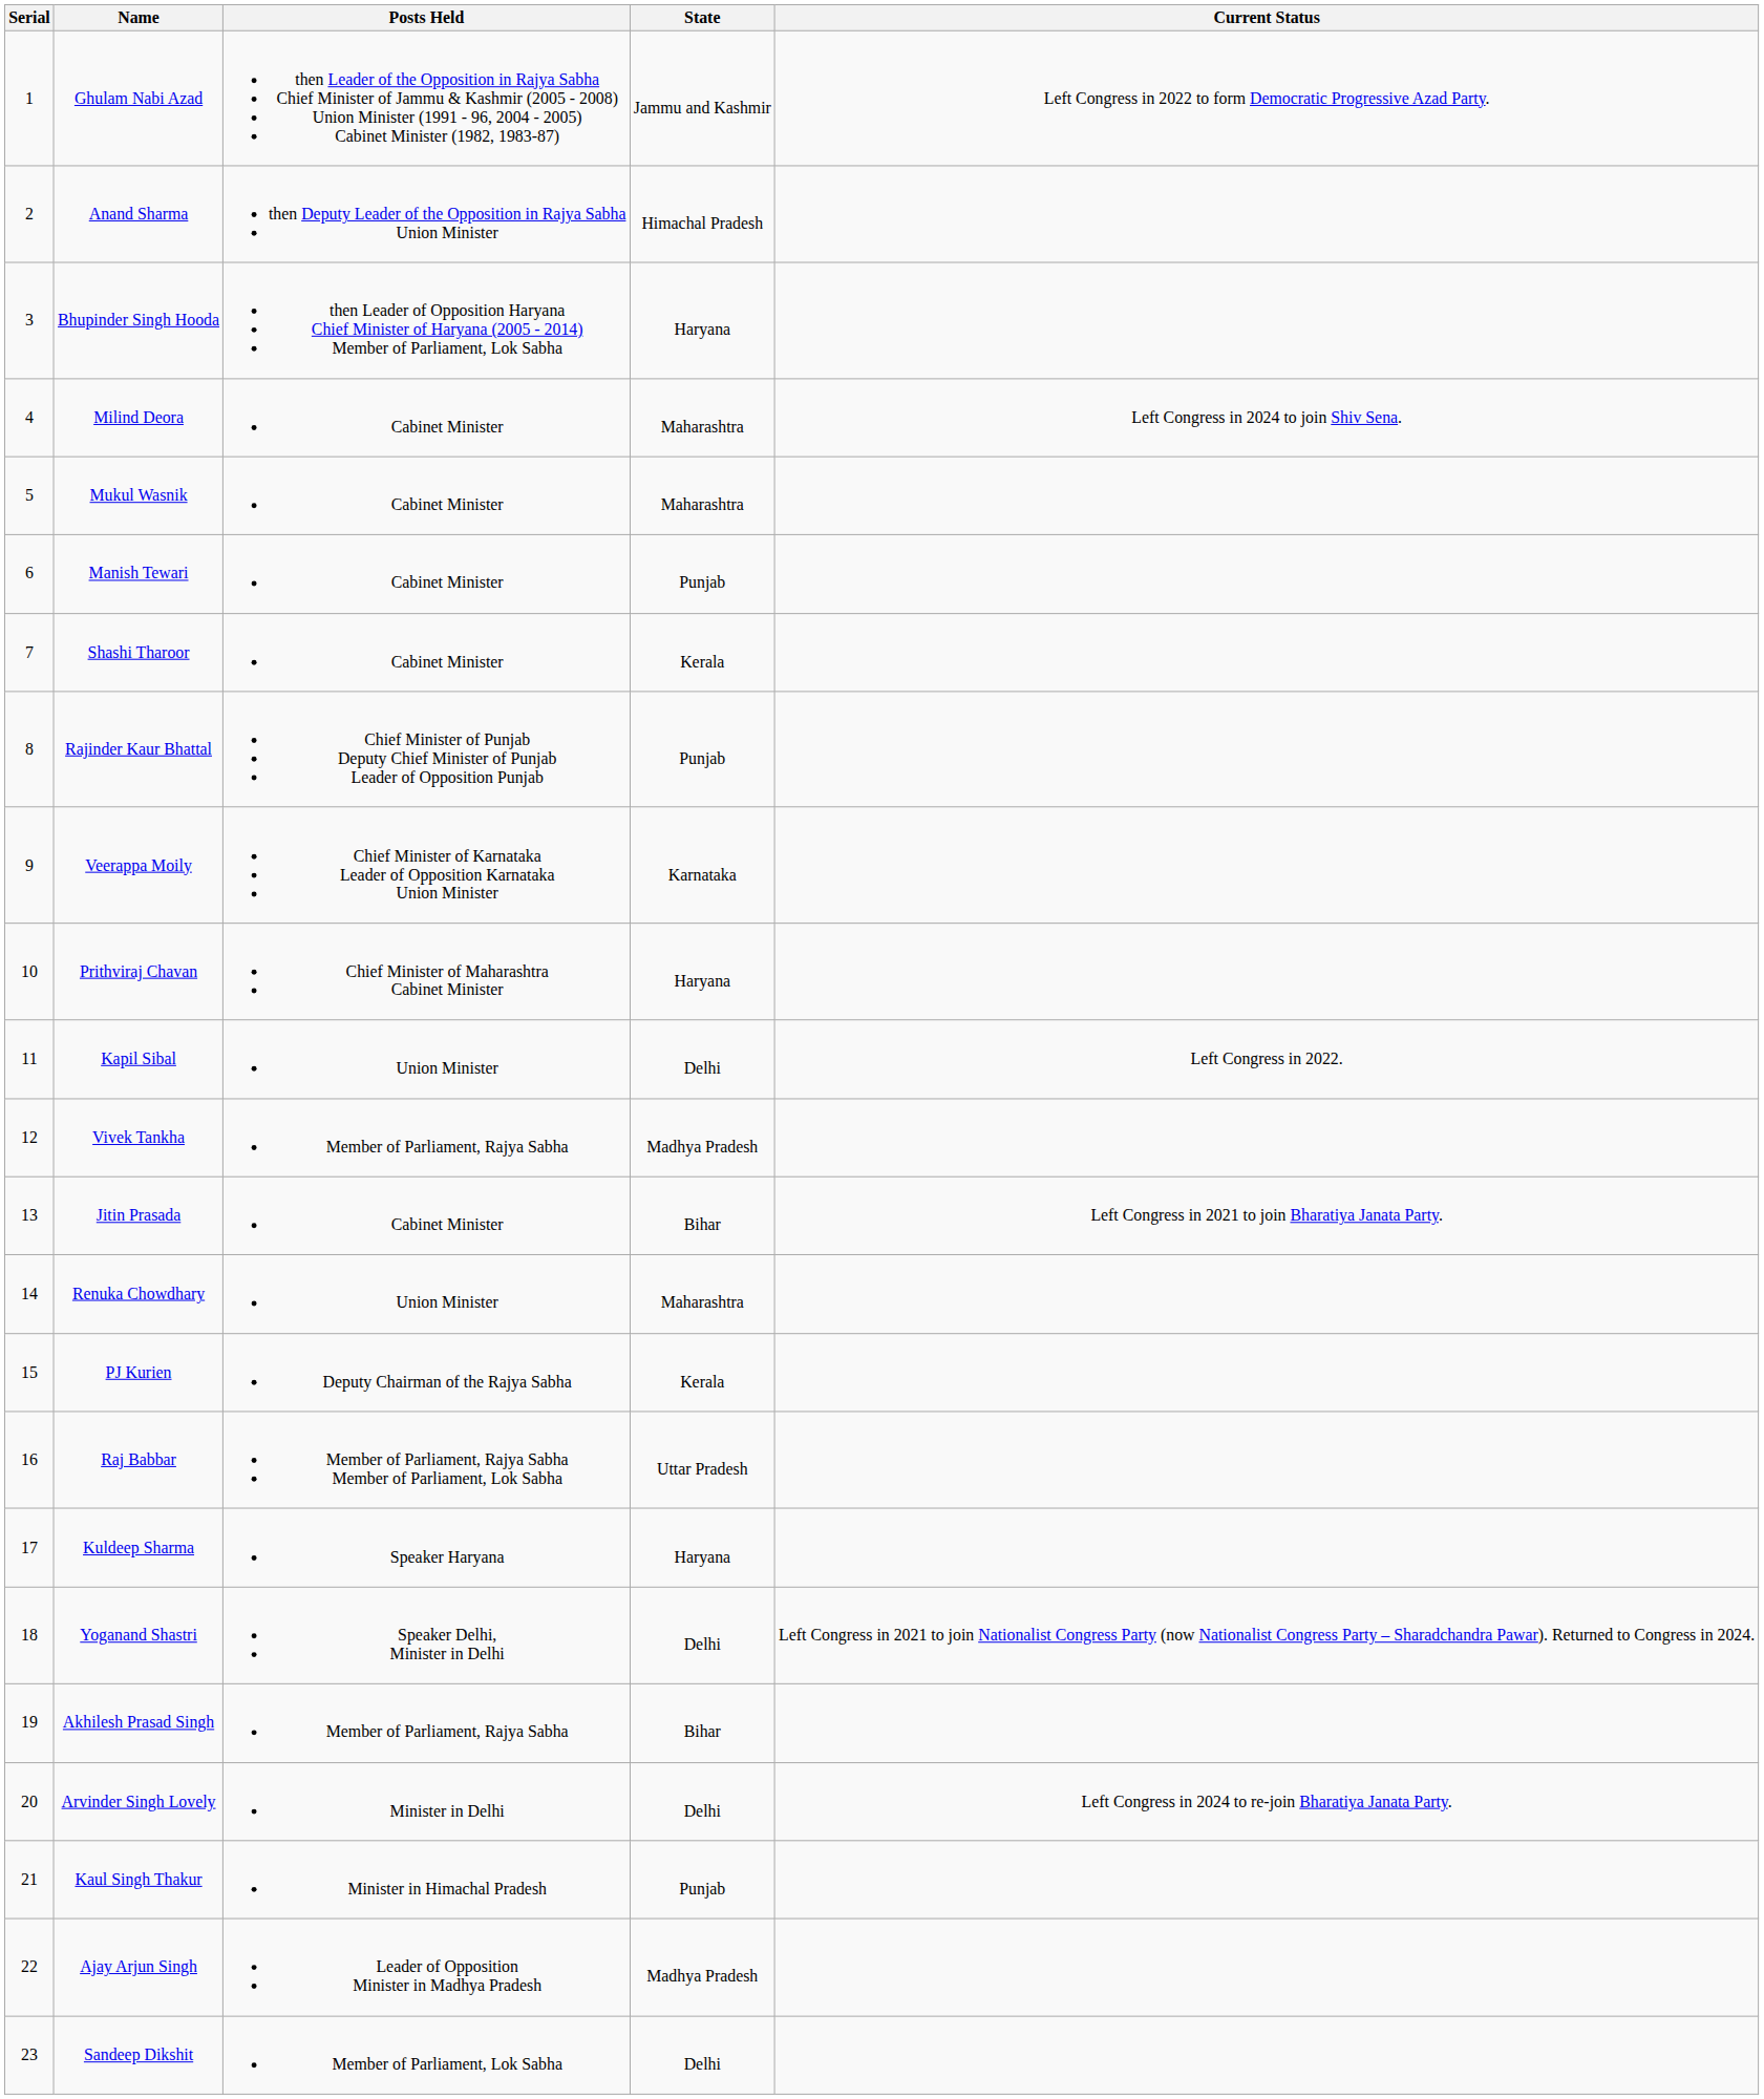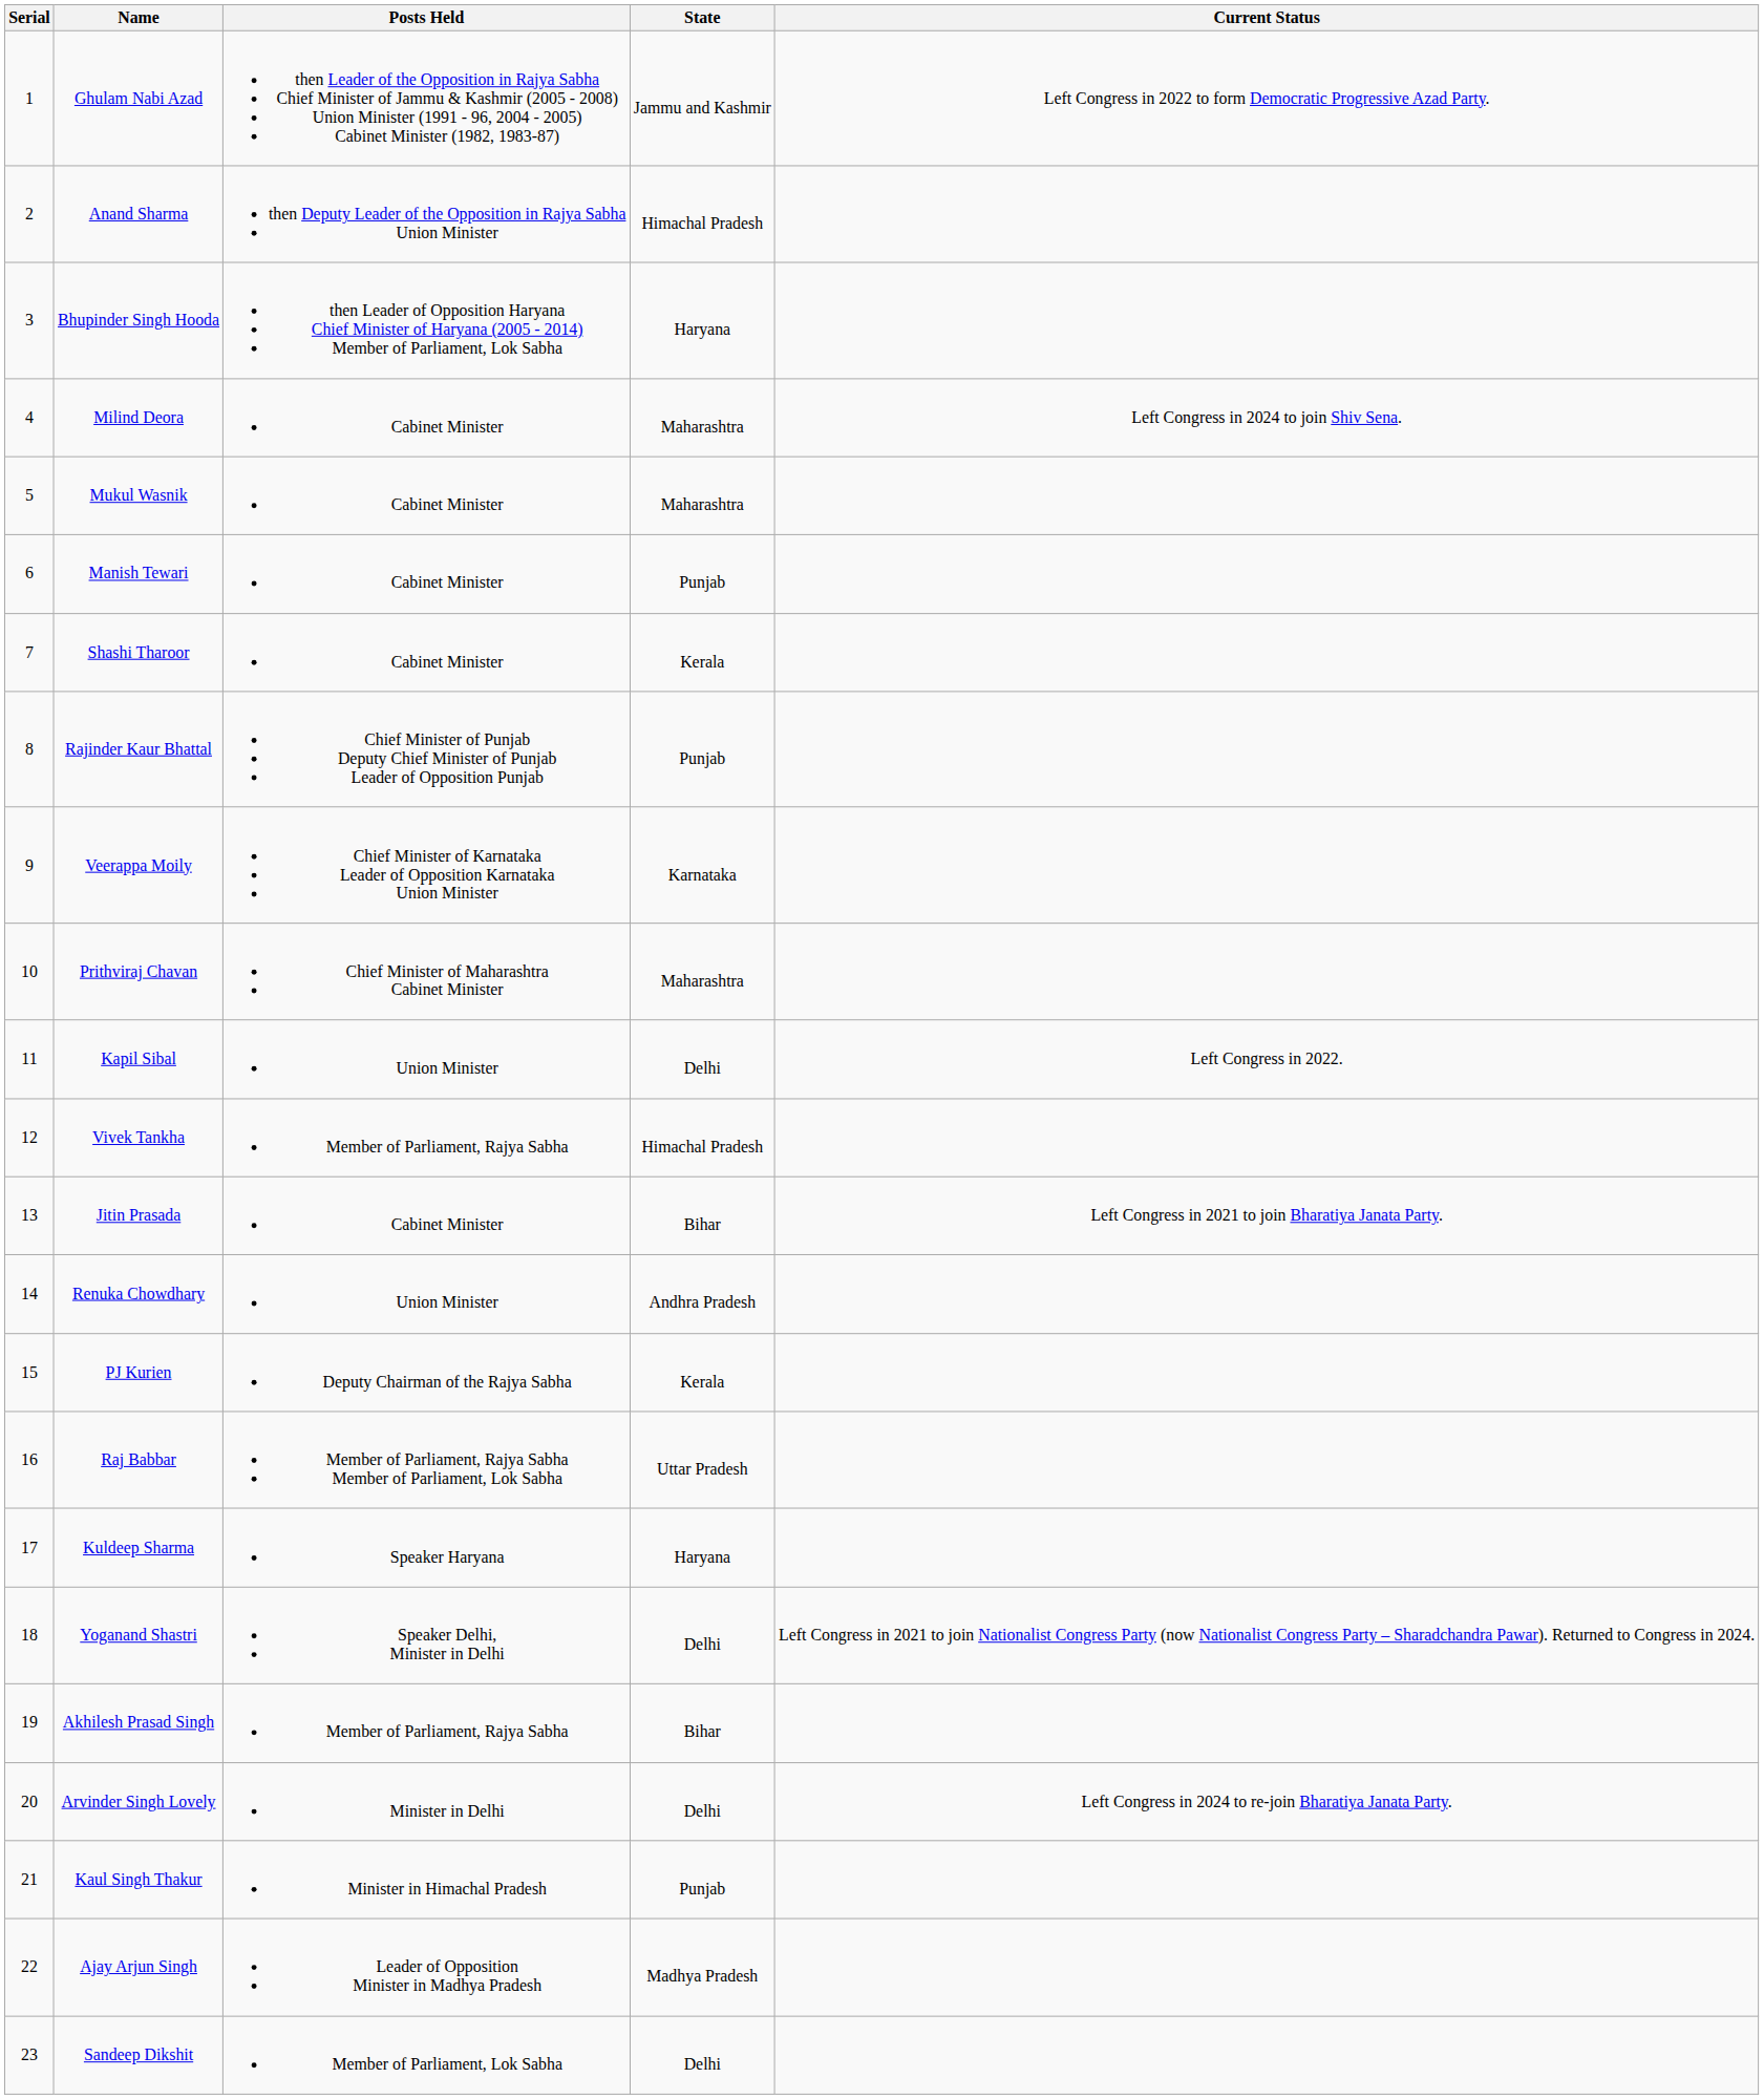 <table class="wikitable sortable" style="text-align:center";>
 <tr>
 <th>Serial</th>
 <th>Name</th>
 <th>Posts Held</th>
 <th>State</th>
 <th>Current Status</th>
 </tr>
 <tr>
 <td>1</td>
 <td><a href='#'>Ghulam Nabi Azad</a></td>
 <td><br><ul><li>then <a href='#'>Leader of the Opposition in Rajya Sabha</a></li><li>Chief Minister of Jammu & Kashmir (2005 - 2008)</li><li>Union Minister (1991 - 96, 2004 - 2005)</li><li>Cabinet Minister (1982, 1983-87)</li></ul></td>
 <td><br>Jammu and Kashmir</td>
 <td>Left Congress in 2022 to form <a href='#'>Democratic Progressive Azad Party</a>.</td>
 </tr>
 <tr>
 <td>2</td>
 <td><a href='#'>Anand Sharma</a></td>
 <td><br><ul><li>then <a href='#'>Deputy Leader of the Opposition in Rajya Sabha</a></li><li>Union Minister</li></ul></td>
 <td><br>Himachal Pradesh</td>
 <td></td>
 </tr>
 <tr>
 <td>3</td>
 <td><a href='#'>Bhupinder Singh Hooda</a></td>
 <td><br><ul><li>then Leader of Opposition Haryana</li><li><a href='#'>Chief Minister of Haryana (2005 - 2014)</a></li><li>Member of Parliament, Lok Sabha</li></ul></td>
 <td><br>Haryana</td>
 <td></td>
 </tr>
 <tr>
 <td>4</td>
 <td><a href='#'>Milind Deora</a></td>
 <td><br><ul><li>Cabinet Minister</li></ul></td>
 <td><br>Maharashtra</td>
 <td>Left Congress in 2024 to join <a href='#'>Shiv Sena</a>.</td>
 </tr>
 <tr>
 <td>5</td>
 <td><a href='#'>Mukul Wasnik</a></td>
 <td><br><ul><li>Cabinet Minister</li></ul></td>
 <td><br>Maharashtra</td>
 <td></td>
 </tr>
 <tr>
 <td>6</td>
 <td><a href='#'>Manish Tewari</a></td>
 <td><br><ul><li>Cabinet Minister</li></ul></td>
 <td><br>Punjab</td>
 <td></td>
 </tr>
 <tr>
 <td>7</td>
 <td><a href='#'>Shashi Tharoor</a></td>
 <td><br><ul><li>Cabinet Minister</li></ul></td>
 <td><br>Kerala</td>
 <td></td>
 </tr>
 <tr>
 <td>8</td>
 <td><a href='#'>Rajinder Kaur Bhattal</a></td>
 <td><br><ul><li>Chief Minister of Punjab</li><li>Deputy Chief Minister of Punjab</li><li>Leader of Opposition Punjab</li></ul></td>
 <td><br>Punjab</td>
 <td></td>
 </tr>
 <tr>
 <td>9</td>
 <td><a href='#'>Veerappa Moily</a></td>
 <td><br><ul><li>Chief Minister of Karnataka</li><li>Leader of Opposition Karnataka</li><li>Union Minister</li></ul></td>
 <td><br>Karnataka</td>
 <td></td>
 </tr>
 <tr>
 <td>10</td>
 <td><a href='#'>Prithviraj Chavan</a></td>
 <td><br><ul><li>Chief Minister of Maharashtra</li><li>Cabinet Minister</li></ul></td>
-<td><br>Haryana</td>
+<td><br>Maharashtra</td>
 <td></td>
 </tr>
 <tr>
 <td>11</td>
 <td><a href='#'>Kapil Sibal</a></td>
 <td><br><ul><li>Union Minister</li></ul></td>
 <td><br>Delhi</td>
 <td>Left Congress in 2022.</td>
 </tr>
 <tr>
 <td>12</td>
 <td><a href='#'>Vivek Tankha</a></td>
 <td><br><ul><li>Member of Parliament, Rajya Sabha</li></ul></td>
-<td><br>Madhya Pradesh</td>
+<td><br>Himachal Pradesh</td>
 <td></td>
 </tr>
 <tr>
 <td>13</td>
 <td><a href='#'>Jitin Prasada</a></td>
 <td><br><ul><li>Cabinet Minister</li></ul></td>
 <td><br>Bihar</td>
 <td>Left Congress in 2021 to join <a href='#'>Bharatiya Janata Party</a>.</td>
 </tr>
 <tr>
 <td>14</td>
 <td><a href='#'>Renuka Chowdhary</a></td>
 <td><br><ul><li>Union Minister</li></ul></td>
-<td><br>Maharashtra</td>
+<td><br>Andhra Pradesh</td>
 <td></td>
 </tr>
 <tr>
 <td>15</td>
 <td><a href='#'>PJ Kurien</a></td>
 <td><br><ul><li>Deputy Chairman of the Rajya Sabha</li></ul></td>
 <td><br>Kerala</td>
 <td></td>
 </tr>
 <tr>
 <td>16</td>
 <td><a href='#'>Raj Babbar</a></td>
 <td><br><ul><li>Member of Parliament, Rajya Sabha</li><li>Member of Parliament, Lok Sabha</li></ul></td>
 <td><br>Uttar Pradesh</td>
 <td></td>
 </tr>
 <tr>
 <td>17</td>
 <td><a href='#'>Kuldeep Sharma</a></td>
 <td><br><ul><li>Speaker Haryana</li></ul></td>
 <td><br>Haryana</td>
 <td></td>
 </tr>
 <tr>
 <td>18</td>
 <td><a href='#'>Yoganand Shastri</a></td>
 <td><br><ul><li>Speaker Delhi,</li><li>Minister in Delhi</li></ul></td>
 <td><br>Delhi</td>
 <td>Left Congress in 2021 to join <a href='#'>Nationalist Congress Party</a> (now <a href='#'>Nationalist Congress Party – Sharadchandra Pawar</a>). Returned to Congress in 2024.</td>
 </tr>
 <tr>
 <td>19</td>
 <td><a href='#'>Akhilesh Prasad Singh</a></td>
 <td><br><ul><li>Member of Parliament, Rajya Sabha</li></ul></td>
 <td><br>Bihar</td>
 <td></td>
 </tr>
 <tr>
 <td>20</td>
 <td><a href='#'>Arvinder Singh Lovely</a></td>
 <td><br><ul><li>Minister in Delhi</li></ul></td>
 <td><br>Delhi</td>
 <td>Left Congress in 2024 to re-join <a href='#'>Bharatiya Janata Party</a>.</td>
 </tr>
 <tr>
 <td>21</td>
 <td><a href='#'>Kaul Singh Thakur</a></td>
 <td><br><ul><li>Minister in Himachal Pradesh</li></ul></td>
 <td><br>Punjab</td>
 <td></td>
 </tr>
 <tr>
 <td>22</td>
 <td><a href='#'>Ajay Arjun Singh</a></td>
 <td><br><ul><li>Leader of Opposition</li><li>Minister in Madhya Pradesh</li></ul></td>
 <td><br>Madhya Pradesh</td>
 <td></td>
 </tr>
 <tr>
 <td>23</td>
 <td><a href='#'>Sandeep Dikshit</a></td>
 <td><br><ul><li>Member of Parliament, Lok Sabha</li></ul></td>
 <td><br>Delhi</td>
 <td></td>
 </tr>
 </table>
